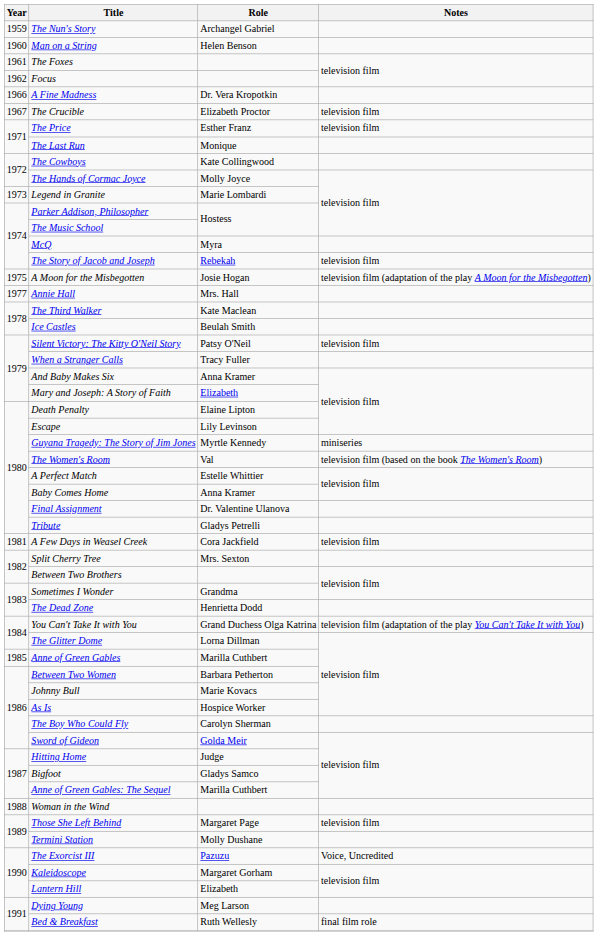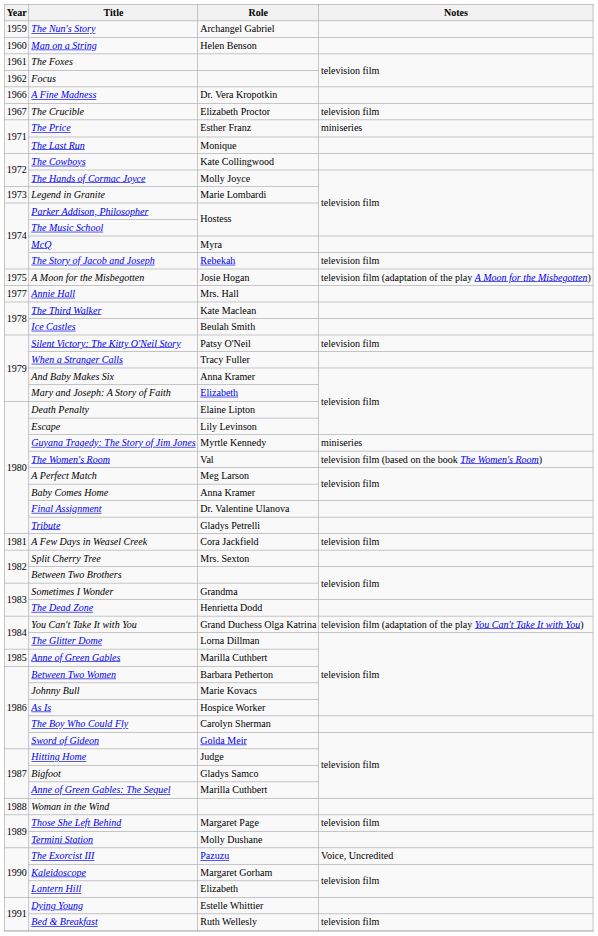 <table class="wikitable sortable" style="font-size: 95%;">
 <tr>
 <th>Year</th>
 <th>Title</th>
 <th>Role</th>
 <th class="unsortable">Notes</th>
 </tr>
 <tr>
 <td>1959</td>
 <td data-sort-value="Nun's Story, The"><em><a href='#'>The Nun's Story</a></em></td>
 <td>Archangel Gabriel</td>
 <td></td>
 </tr>
 <tr>
 <td>1960</td>
 <td><em><a href='#'>Man on a String</a></em></td>
 <td>Helen Benson</td>
 <td></td>
 </tr>
 <tr>
 <td>1961</td>
 <td data-sort-value="Foxes, The"><em>The Foxes</em></td>
 <td></td>
 <td rowspan=2>television film</td>
 </tr>
 <tr>
 <td>1962</td>
 <td><em>Focus</em></td>
 <td></td>
 </tr>
 <tr>
 <td>1966</td>
 <td data-sort-value="Fine Madness, A"><em><a href='#'>A Fine Madness</a></em></td>
 <td>Dr. Vera Kropotkin</td>
 <td></td>
 </tr>
 <tr>
 <td>1967</td>
 <td data-sort-value="Crucible, The"><em>The Crucible</em></td>
 <td>Elizabeth Proctor</td>
 <td>television film</td>
 </tr>
 <tr>
 <td rowspan=2>1971</td>
 <td data-sort-value="Price, The"><em><a href='#'>The Price</a></em></td>
 <td>Esther Franz</td>
-<td>television film</td>
+<td>miniseries</td>
 </tr>
 <tr>
 <td data-sort-value="Last Run, The"><em><a href='#'>The Last Run</a></em></td>
 <td>Monique</td>
 <td></td>
 </tr>
 <tr>
 <td rowspan=2>1972</td>
 <td data-sort-value="Cowboys, The"><em><a href='#'>The Cowboys</a></em></td>
 <td>Kate Collingwood</td>
 <td></td>
 </tr>
 <tr>
 <td data-sort-value="Hands of Cormac Joyce, The"><em><a href='#'>The Hands of Cormac Joyce</a></em></td>
 <td>Molly Joyce</td>
 <td rowspan=4>television film</td>
 </tr>
 <tr>
 <td>1973</td>
 <td><em>Legend in Granite</em></td>
 <td>Marie Lombardi</td>
 </tr>
 <tr>
 <td rowspan=4>1974</td>
 <td><em><a href='#'>Parker Addison, Philosopher</a></em></td>
 <td rowspan=2>Hostess</td>
 </tr>
 <tr>
 <td data-sort-value="Music School, The"><em><a href='#'>The Music School</a></em></td>
 </tr>
 <tr>
 <td><em><a href='#'>McQ</a></em></td>
 <td>Myra</td>
 <td></td>
 </tr>
 <tr>
 <td data-sort-value="Story of Jacob and Joseph, The"><em><a href='#'>The Story of Jacob and Joseph</a></em></td>
 <td><a href='#'>Rebekah</a></td>
 <td>television film</td>
 </tr>
 <tr>
 <td>1975</td>
 <td data-sort-value="Moon for the Misbegotten, A"><em>A Moon for the Misbegotten</em></td>
 <td>Josie Hogan</td>
 <td>television film (adaptation of the play <em><a href='#'>A Moon for the Misbegotten</a></em>)</td>
 </tr>
 <tr>
 <td>1977</td>
 <td><em><a href='#'>Annie Hall</a></em></td>
 <td>Mrs. Hall</td>
 <td></td>
 </tr>
 <tr>
 <td rowspan=2>1978</td>
 <td data-sort-value="Third Walker, The"><em><a href='#'>The Third Walker</a></em></td>
 <td>Kate Maclean</td>
 <td></td>
 </tr>
 <tr>
 <td><em><a href='#'>Ice Castles</a></em></td>
 <td>Beulah Smith</td>
 <td></td>
 </tr>
 <tr>
 <td rowspan=4>1979</td>
 <td><em><a href='#'>Silent Victory: The Kitty O'Neil Story</a></em></td>
 <td>Patsy O'Neil</td>
 <td>television film</td>
 </tr>
 <tr>
 <td><em><a href='#'>When a Stranger Calls</a></em></td>
 <td>Tracy Fuller</td>
 <td></td>
 </tr>
 <tr>
 <td><em>And Baby Makes Six</em></td>
 <td>Anna Kramer</td>
 <td rowspan=4>television film</td>
 </tr>
 <tr>
 <td><em>Mary and Joseph: A Story of Faith</em></td>
 <td><a href='#'>Elizabeth</a></td>
 </tr>
 <tr>
 <td rowspan=8>1980</td>
 <td><em>Death Penalty</em></td>
 <td>Elaine Lipton</td>
 </tr>
 <tr>
 <td><em>Escape</em></td>
 <td>Lily Levinson</td>
 </tr>
 <tr>
 <td><em><a href='#'>Guyana Tragedy: The Story of Jim Jones</a></em></td>
 <td>Myrtle Kennedy</td>
 <td>miniseries</td>
 </tr>
 <tr>
 <td data-sort-value="Women's Room, The"><em><a href='#'>The Women's Room</a></em></td>
 <td>Val</td>
 <td>television film (based on the book <em><a href='#'>The Women's Room</a></em>)</td>
 </tr>
 <tr>
 <td data-sort-value="Perfect Match, A"><em>A Perfect Match</em></td>
-<td>Estelle Whittier</td>
+<td>Meg Larson</td>
 <td rowspan=2>television film</td>
 </tr>
 <tr>
 <td><em>Baby Comes Home</em></td>
 <td>Anna Kramer</td>
 </tr>
 <tr>
 <td><em><a href='#'>Final Assignment</a></em></td>
 <td>Dr. Valentine Ulanova</td>
 <td></td>
 </tr>
 <tr>
 <td><em><a href='#'>Tribute</a></em></td>
 <td>Gladys Petrelli</td>
 <td></td>
 </tr>
 <tr>
 <td>1981</td>
 <td data-sort-value="Few Days in Weasel Creek, A"><em>A Few Days in Weasel Creek</em></td>
 <td>Cora Jackfield</td>
 <td>television film</td>
 </tr>
 <tr>
 <td rowspan=2>1982</td>
 <td><em>Split Cherry Tree</em></td>
 <td>Mrs. Sexton</td>
 <td></td>
 </tr>
 <tr>
 <td><em>Between Two Brothers</em></td>
 <td></td>
 <td rowspan=2>television film</td>
 </tr>
 <tr>
 <td rowspan=2>1983</td>
 <td><em>Sometimes I Wonder</em></td>
 <td>Grandma</td>
 </tr>
 <tr>
 <td data-sort-value="Dead Zone, The"><em><a href='#'>The Dead Zone</a></em></td>
 <td>Henrietta Dodd</td>
 <td></td>
 </tr>
 <tr>
 <td rowspan=2>1984</td>
 <td><em>You Can't Take It with You</em></td>
 <td>Grand Duchess Olga Katrina</td>
 <td>television film (adaptation of the play <em><a href='#'>You Can't Take It with You</a></em>)</td>
 </tr>
 <tr>
 <td data-sort-value="Glitter Dome, The"><em><a href='#'>The Glitter Dome</a></em></td>
 <td>Lorna Dillman</td>
 <td rowspan=5>television film</td>
 </tr>
 <tr>
 <td>1985</td>
 <td><em><a href='#'>Anne of Green Gables</a></em></td>
 <td>Marilla Cuthbert</td>
 </tr>
 <tr>
 <td rowspan=5>1986</td>
 <td><em><a href='#'>Between Two Women</a></em></td>
 <td>Barbara Petherton</td>
 </tr>
 <tr>
 <td><em>Johnny Bull</em></td>
 <td>Marie Kovacs</td>
 </tr>
 <tr>
 <td><em><a href='#'>As Is</a></em></td>
 <td>Hospice Worker</td>
 </tr>
 <tr>
 <td data-sort-value="Boy Who Could Fly, The"><em><a href='#'>The Boy Who Could Fly</a></em></td>
 <td>Carolyn Sherman</td>
 <td></td>
 </tr>
 <tr>
 <td><em><a href='#'>Sword of Gideon</a></em></td>
 <td><a href='#'>Golda Meir</a></td>
 <td rowspan=4>television film</td>
 </tr>
 <tr>
 <td rowspan=3>1987</td>
 <td><em><a href='#'>Hitting Home</a></em></td>
 <td>Judge</td>
 </tr>
 <tr>
 <td><em>Bigfoot</em></td>
 <td>Gladys Samco</td>
 </tr>
 <tr>
 <td><em><a href='#'>Anne of Green Gables: The Sequel</a></em></td>
 <td>Marilla Cuthbert</td>
 </tr>
 <tr>
 <td>1988</td>
 <td><em>Woman in the Wind</em></td>
 <td></td>
 <td></td>
 </tr>
 <tr>
 <td rowspan=2>1989</td>
 <td><em><a href='#'>Those She Left Behind</a></em></td>
 <td>Margaret Page</td>
 <td>television film</td>
 </tr>
 <tr>
 <td><em><a href='#'>Termini Station</a></em></td>
 <td>Molly Dushane</td>
 <td></td>
 </tr>
 <tr>
 <td rowspan=3>1990</td>
 <td data-sort-value="Exorcist III, The"><em><a href='#'>The Exorcist III</a></em></td>
 <td><a href='#'>Pazuzu</a></td>
 <td>Voice, Uncredited</td>
 </tr>
 <tr>
 <td><em><a href='#'>Kaleidoscope</a></em></td>
 <td>Margaret Gorham</td>
 <td rowspan=2>television film</td>
 </tr>
 <tr>
 <td><em><a href='#'>Lantern Hill</a></em></td>
 <td>Elizabeth</td>
 </tr>
 <tr>
 <td rowspan=2>1991</td>
 <td><em><a href='#'>Dying Young</a></em></td>
-<td>Meg Larson</td>
+<td>Estelle Whittier</td>
 <td></td>
 </tr>
 <tr>
 <td><em><a href='#'>Bed & Breakfast</a></em></td>
 <td>Ruth Wellesly</td>
-<td>final film role</td>
+<td>television film</td>
 </tr>
 <tr>
 </tr>
 </table>
